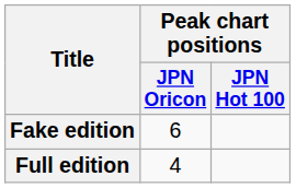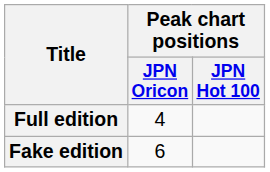 <table class="wikitable plainrowheaders" style="text-align:center">
 <tr>
 <th scope="col" rowspan="2">Title</th>
 <th scope="col" colspan="2">Peak chart positions</th>
 </tr>
 <tr>
 <th scope="col" style="width:3em;font-size:90%;"><a href='#'>JPN<br>Oricon</a></th>
 <th scope="col" style="width:3em;font-size:90%;"><a href='#'>JPN<br>Hot 100</a></th>
 </tr>
 <tr>
+<th scope="row">Full edition</th>
+<td>4</td>
+<td></td>
+</tr>
+<tr>
 <th scope="row">Fake edition</th>
 <td>6</td>
 <td></td>
 </tr>
-<tr>
-<th scope="row">Full edition</th>
-<td>4</td>
-<td></td>
-</tr>
 </table>
